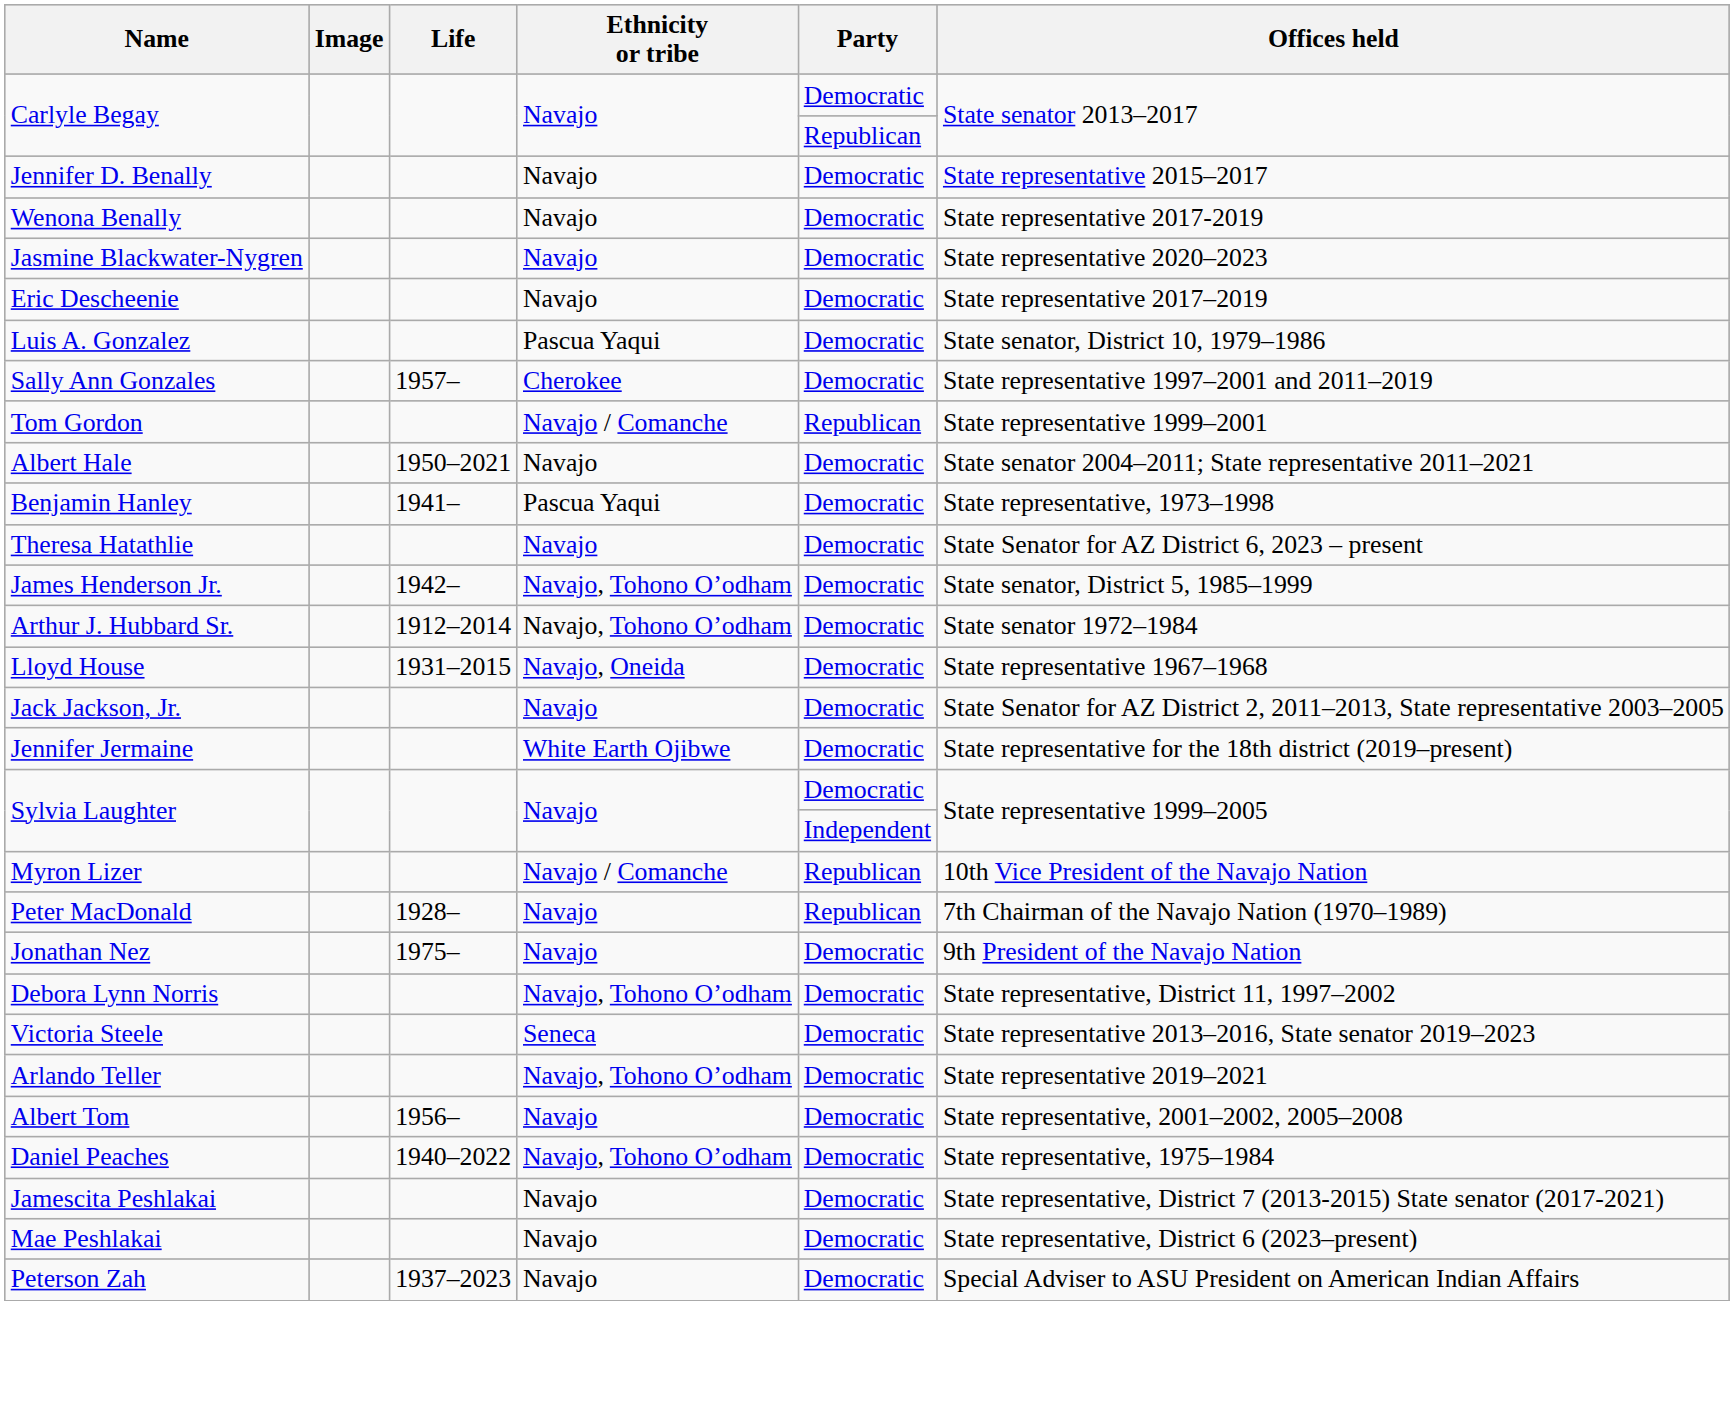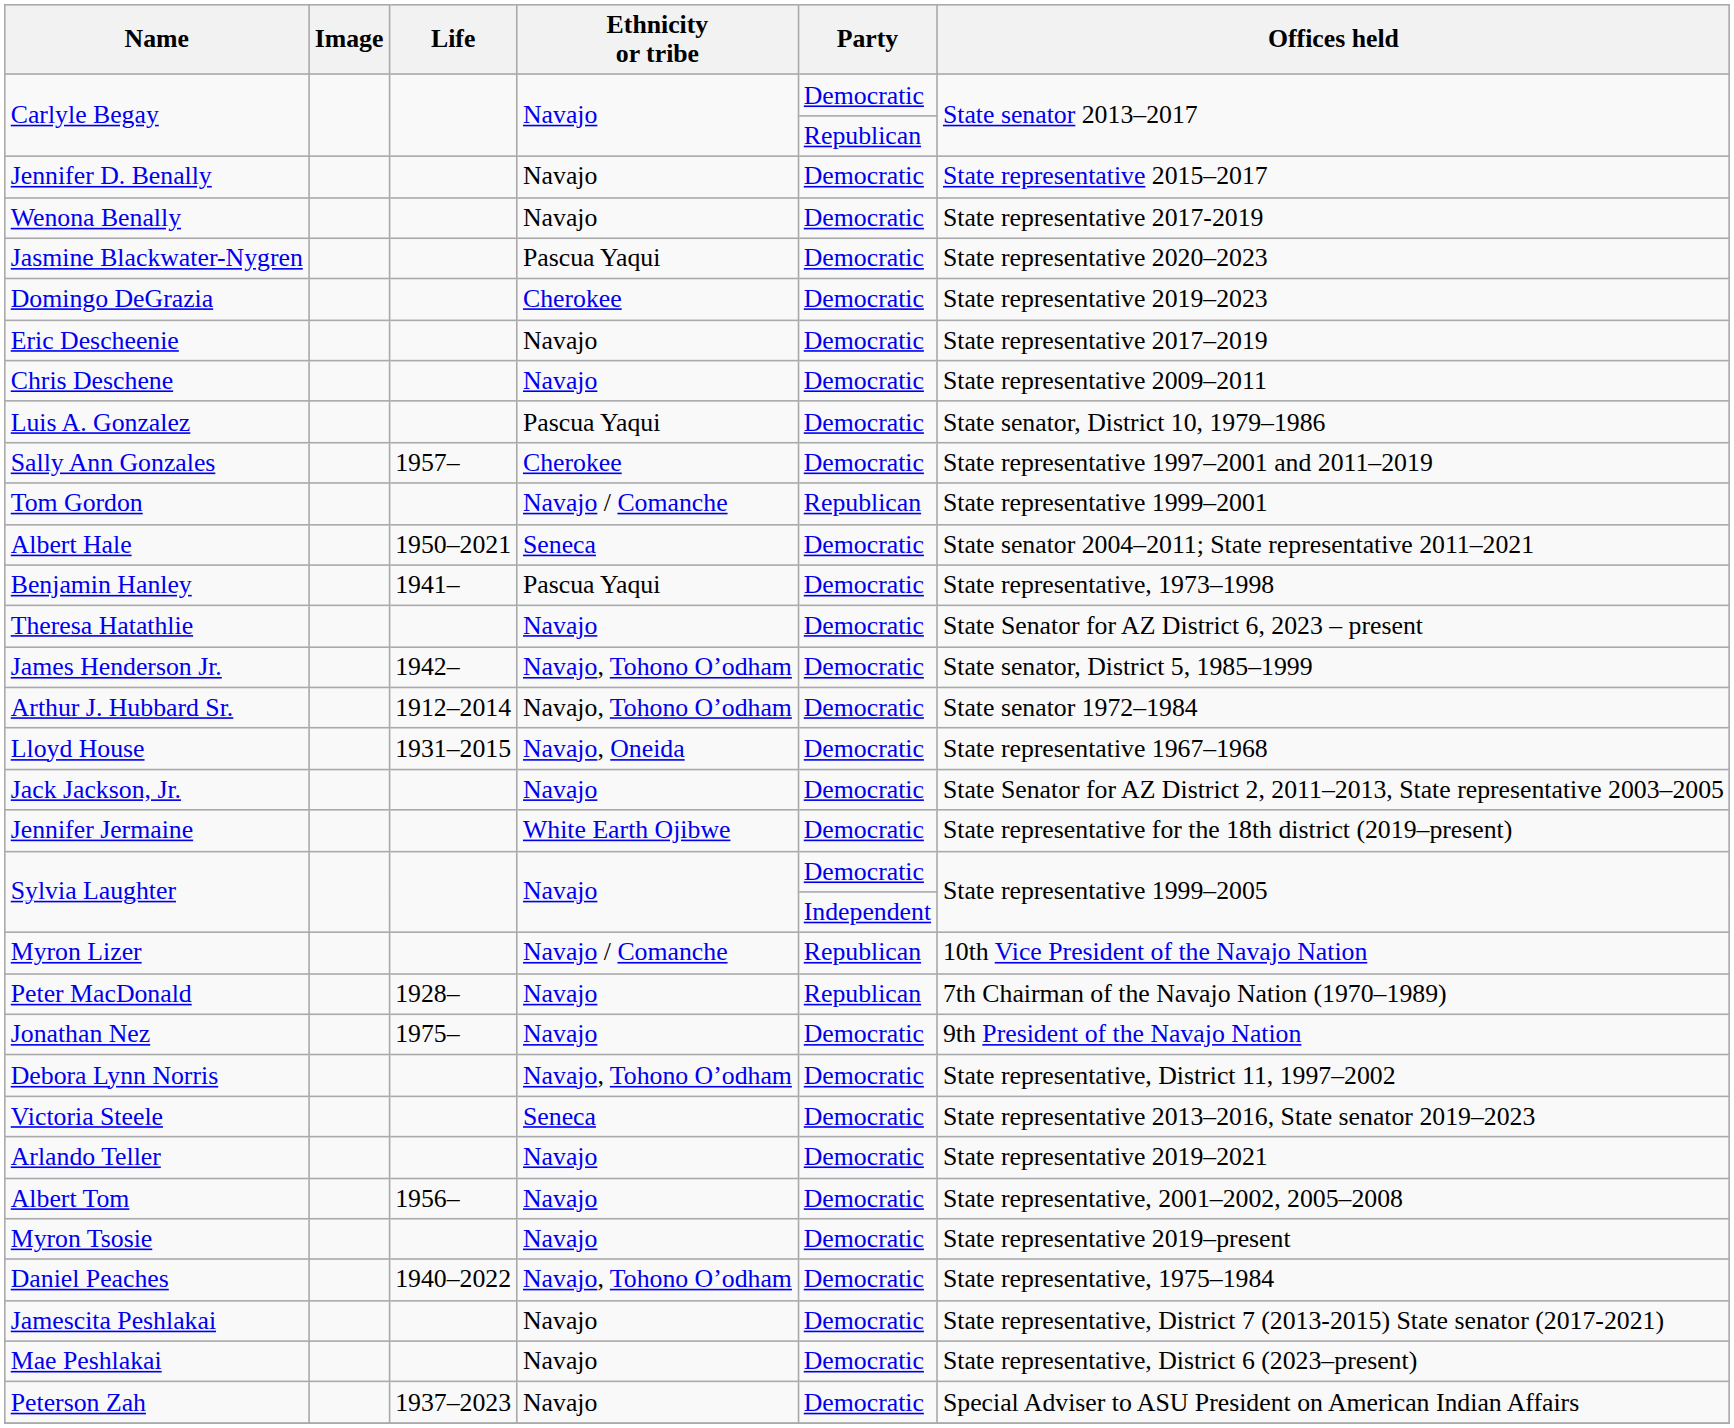 <table class="wikitable">
 <tr>
 <th>Name</th>
 <th>Image</th>
 <th>Life</th>
 <th>Ethnicity<br>or tribe</th>
 <th>Party</th>
 <th>Offices held</th>
 </tr>
 <tr>
 <td rowspan="2" style="white-space:nowrap;"><a href='#'>Carlyle Begay</a></td>
 <td rowspan="2"></td>
 <td rowspan="2" style="white-space:nowrap;"></td>
 <td rowspan="2"><a href='#'>Navajo</a></td>
 <td><a href='#'>Democratic</a></td>
 <td rowspan="2"><a href='#'>State senator</a> 2013–2017</td>
 </tr>
 <tr>
 <td><a href='#'>Republican</a></td>
 </tr>
 <tr>
 <td style="white-space:nowrap;"><a href='#'>Jennifer D. Benally</a></td>
 <td></td>
 <td></td>
 <td>Navajo</td>
 <td><a href='#'>Democratic</a></td>
 <td><a href='#'>State representative</a> 2015–2017</td>
 </tr>
 <tr>
 <td style="white-space:nowrap;"><a href='#'>Wenona Benally</a></td>
 <td></td>
 <td></td>
 <td>Navajo</td>
 <td><a href='#'>Democratic</a></td>
 <td>State representative 2017-2019</td>
 </tr>
 <tr>
 <td style="white-space:nowrap;"><a href='#'>Jasmine Blackwater-Nygren</a></td>
 <td></td>
 <td></td>
-<td><a href='#'>Navajo</a></td>
+<td>Pascua Yaqui</td>
 <td><a href='#'>Democratic</a></td>
 <td>State representative 2020–2023</td>
+</tr>
+<tr>
+<td style="white-space:nowrap;"><a href='#'>Domingo DeGrazia</a></td>
+<td></td>
+<td></td>
+<td><a href='#'>Cherokee</a></td>
+<td><a href='#'>Democratic</a></td>
+<td>State representative 2019–2023</td>
 </tr>
 <tr>
 <td style="white-space:nowrap;"><a href='#'>Eric Descheenie</a></td>
 <td></td>
 <td></td>
 <td>Navajo</td>
 <td><a href='#'>Democratic</a></td>
 <td>State representative 2017–2019</td>
+</tr>
+<tr>
+<td style="white-space:nowrap;"><a href='#'>Chris Deschene</a></td>
+<td></td>
+<td></td>
+<td><a href='#'>Navajo</a></td>
+<td><a href='#'>Democratic</a></td>
+<td>State representative 2009–2011</td>
 </tr>
 <tr>
 <td style="white-space:nowrap;"><a href='#'>Luis A. Gonzalez</a></td>
 <td></td>
 <td></td>
 <td>Pascua Yaqui</td>
 <td><a href='#'>Democratic</a></td>
 <td>State senator, District 10, 1979–1986</td>
 </tr>
 <tr>
 <td style="white-space:nowrap;"><a href='#'>Sally Ann Gonzales</a></td>
 <td></td>
 <td>1957–</td>
 <td><a href='#'>Cherokee</a></td>
 <td><a href='#'>Democratic</a></td>
 <td>State representative 1997–2001 and 2011–2019</td>
 </tr>
 <tr>
 <td style="white-space:nowrap;"><a href='#'>Tom Gordon</a></td>
 <td></td>
 <td></td>
 <td><a href='#'>Navajo</a> / <a href='#'>Comanche</a></td>
 <td><a href='#'>Republican</a></td>
 <td>State representative 1999–2001</td>
 </tr>
 <tr>
 <td style="white-space:nowrap;"><a href='#'>Albert Hale</a></td>
 <td></td>
 <td>1950–2021</td>
-<td>Navajo</td>
+<td><a href='#'>Seneca</a></td>
 <td><a href='#'>Democratic</a></td>
 <td>State senator 2004–2011; State representative 2011–2021</td>
 </tr>
 <tr>
 <td><a href='#'>Benjamin Hanley</a></td>
 <td></td>
 <td>1941–</td>
 <td>Pascua Yaqui</td>
 <td><a href='#'>Democratic</a></td>
 <td>State representative, 1973–1998</td>
 </tr>
 <tr>
 <td style="white-space:nowrap;"><a href='#'>Theresa Hatathlie</a></td>
 <td></td>
 <td></td>
 <td><a href='#'>Navajo</a></td>
 <td><a href='#'>Democratic</a></td>
 <td>State Senator for AZ District 6, 2023 – present</td>
 </tr>
 <tr>
 <td style="white-space:nowrap;"><a href='#'>James Henderson Jr.</a></td>
 <td></td>
 <td>1942–</td>
 <td><a href='#'>Navajo</a>, <a href='#'>Tohono Oʼodham</a></td>
 <td><a href='#'>Democratic</a></td>
 <td>State senator, District 5, 1985–1999</td>
 </tr>
 <tr>
 <td style="white-space:nowrap;"><a href='#'>Arthur J. Hubbard Sr.</a></td>
 <td></td>
 <td>1912–2014</td>
 <td>Navajo, <a href='#'>Tohono Oʼodham</a></td>
 <td><a href='#'>Democratic</a></td>
 <td>State senator 1972–1984</td>
 </tr>
 <tr>
 <td style="white-space:nowrap;"><a href='#'>Lloyd House</a></td>
 <td></td>
 <td>1931–2015</td>
 <td><a href='#'>Navajo</a>, <a href='#'>Oneida</a></td>
 <td><a href='#'>Democratic</a></td>
 <td>State representative 1967–1968</td>
 </tr>
 <tr>
 <td style="white-space:nowrap;"><a href='#'>Jack Jackson, Jr.</a></td>
 <td></td>
 <td></td>
 <td><a href='#'>Navajo</a></td>
 <td><a href='#'>Democratic</a></td>
 <td>State Senator for AZ District 2, 2011–2013, State representative 2003–2005</td>
 </tr>
 <tr>
 <td style="white-space:nowrap;"><a href='#'>Jennifer Jermaine</a></td>
 <td></td>
 <td></td>
 <td><a href='#'>White Earth Ojibwe</a></td>
 <td><a href='#'>Democratic</a></td>
 <td>State representative for the 18th district (2019–present)</td>
 </tr>
 <tr>
 <td rowspan="2" style="white-space:nowrap;"><a href='#'>Sylvia Laughter</a></td>
 <td rowspan="2"></td>
 <td rowspan="2" style="white-space:nowrap;"></td>
 <td rowspan="2"><a href='#'>Navajo</a></td>
 <td><a href='#'>Democratic</a></td>
 <td rowspan="2">State representative 1999–2005</td>
 </tr>
 <tr>
 <td><a href='#'>Independent</a></td>
 </tr>
 <tr>
 <td><a href='#'>Myron Lizer</a></td>
 <td></td>
 <td></td>
 <td><a href='#'>Navajo</a> / <a href='#'>Comanche</a></td>
 <td><a href='#'>Republican</a></td>
 <td>10th <a href='#'>Vice President of the Navajo Nation</a></td>
 </tr>
 <tr>
 <td><a href='#'>Peter MacDonald</a></td>
 <td></td>
 <td>1928–</td>
 <td><a href='#'>Navajo</a></td>
 <td><a href='#'>Republican</a></td>
 <td>7th Chairman of the Navajo Nation (1970–1989)</td>
 </tr>
 <tr>
 <td><a href='#'>Jonathan Nez</a></td>
 <td></td>
 <td>1975–</td>
 <td><a href='#'>Navajo</a></td>
 <td><a href='#'>Democratic</a></td>
 <td>9th <a href='#'>President of the Navajo Nation</a></td>
 </tr>
 <tr>
 <td><a href='#'>Debora Lynn Norris</a></td>
 <td></td>
 <td></td>
 <td><a href='#'>Navajo</a>, <a href='#'>Tohono Oʼodham</a></td>
 <td><a href='#'>Democratic</a></td>
 <td>State representative, District 11, 1997–2002</td>
 </tr>
 <tr>
 <td style="white-space:nowrap;"><a href='#'>Victoria Steele</a></td>
 <td></td>
 <td></td>
 <td><a href='#'>Seneca</a></td>
 <td><a href='#'>Democratic</a></td>
 <td>State representative 2013–2016, State senator 2019–2023</td>
 </tr>
 <tr>
 <td style="white-space:nowrap;"><a href='#'>Arlando Teller</a></td>
 <td></td>
 <td></td>
-<td><a href='#'>Navajo</a>, <a href='#'>Tohono Oʼodham</a></td>
+<td><a href='#'>Navajo</a></td>
 <td><a href='#'>Democratic</a></td>
 <td>State representative 2019–2021</td>
 </tr>
 <tr>
 <td><a href='#'>Albert Tom</a></td>
 <td></td>
 <td>1956–</td>
 <td><a href='#'>Navajo</a></td>
 <td><a href='#'>Democratic</a></td>
 <td>State representative, 2001–2002, 2005–2008</td>
+</tr>
+<tr>
+<td style="white-space:nowrap;"><a href='#'>Myron Tsosie</a></td>
+<td></td>
+<td></td>
+<td><a href='#'>Navajo</a></td>
+<td><a href='#'>Democratic</a></td>
+<td>State representative 2019–present</td>
 </tr>
 <tr>
 <td><a href='#'>Daniel Peaches</a></td>
 <td></td>
 <td>1940–2022</td>
 <td><a href='#'>Navajo</a>, <a href='#'>Tohono Oʼodham</a></td>
 <td><a href='#'>Democratic</a></td>
 <td>State representative, 1975–1984</td>
 </tr>
 <tr>
 <td style="white-space:nowrap;"><a href='#'>Jamescita Peshlakai</a></td>
 <td></td>
 <td></td>
 <td>Navajo</td>
 <td><a href='#'>Democratic</a></td>
 <td>State representative, District 7 (2013-2015) State senator (2017-2021)</td>
 </tr>
 <tr>
 <td style="white-space:nowrap;"><a href='#'>Mae Peshlakai</a></td>
 <td></td>
 <td></td>
 <td>Navajo</td>
 <td><a href='#'>Democratic</a></td>
 <td>State representative, District 6 (2023–present)</td>
 </tr>
 <tr>
 <td style="white-space:nowrap;"><a href='#'>Peterson Zah</a></td>
 <td></td>
 <td>1937–2023</td>
 <td>Navajo</td>
 <td><a href='#'>Democratic</a></td>
 <td>Special Adviser to ASU President on American Indian Affairs</td>
 </tr>
 <tr>
 </tr>
 </table>
